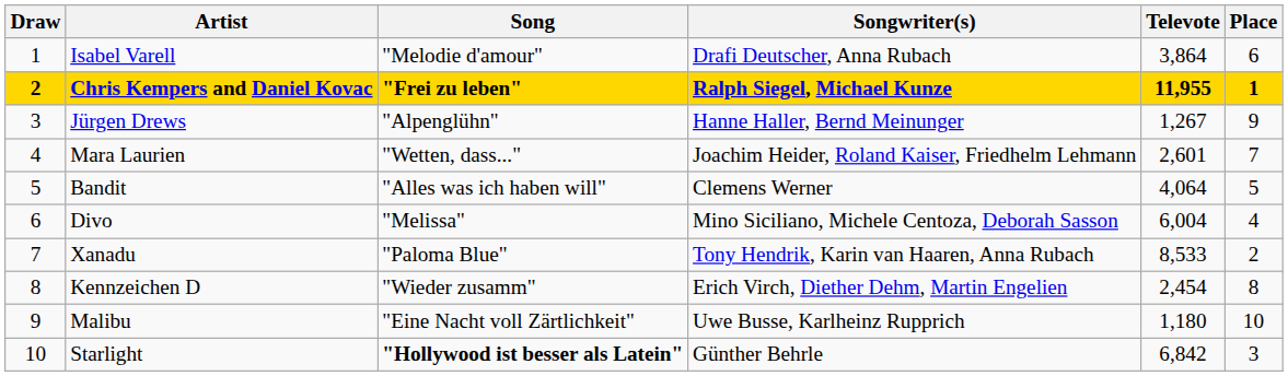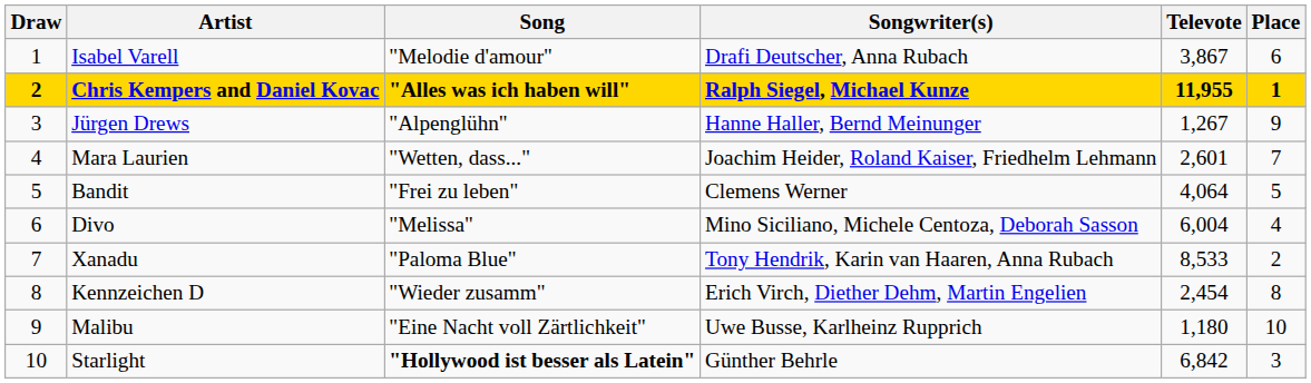 <table class="sortable wikitable" style="margin: 1em auto 1em auto; text-align:center">
 <tr>
 <th>Draw</th>
 <th>Artist</th>
 <th>Song</th>
 <th>Songwriter(s)</th>
 <th>Televote</th>
 <th>Place</th>
 </tr>
 <tr>
 <td>1</td>
 <td align="left"><a href='#'>Isabel Varell</a></td>
 <td align="left">"Melodie d'amour"</td>
 <td align="left"><a href='#'>Drafi Deutscher</a>, Anna Rubach</td>
-<td>3,864</td>
+<td>3,867</td>
 <td>6</td>
 </tr>
 <tr style="font-weight:bold; background:gold;">
 <td>2</td>
 <td align="left"><a href='#'>Chris Kempers</a> and <a href='#'>Daniel Kovac</a></td>
-<td align="left">"Frei zu leben"</td>
+<td align="left">"Alles was ich haben will"</td>
 <td align="left"><a href='#'>Ralph Siegel</a>, <a href='#'>Michael Kunze</a></td>
 <td><strong>11,955</strong></td>
 <td><strong>1</strong></td>
 </tr>
 <tr>
 <td>3</td>
 <td align="left"><a href='#'>Jürgen Drews</a></td>
 <td align="left">"Alpenglühn"</td>
 <td align="left"><a href='#'>Hanne Haller</a>, <a href='#'>Bernd Meinunger</a></td>
 <td>1,267</td>
 <td>9</td>
 </tr>
 <tr>
 <td>4</td>
 <td align="left">Mara Laurien</td>
 <td align="left">"Wetten, dass..."</td>
 <td align="left">Joachim Heider, <a href='#'>Roland Kaiser</a>, Friedhelm Lehmann</td>
 <td>2,601</td>
 <td>7</td>
 </tr>
 <tr>
 <td>5</td>
 <td align="left">Bandit</td>
-<td align="left">"Alles was ich haben will"</td>
+<td align="left">"Frei zu leben"</td>
 <td align="left">Clemens Werner</td>
 <td>4,064</td>
 <td>5</td>
 </tr>
 <tr>
 <td>6</td>
 <td align="left">Divo</td>
 <td align="left">"Melissa"</td>
 <td align="left">Mino Siciliano, Michele Centoza, <a href='#'>Deborah Sasson</a></td>
 <td>6,004</td>
 <td>4</td>
 </tr>
 <tr>
 <td>7</td>
 <td align="left">Xanadu</td>
 <td align="left">"Paloma Blue"</td>
 <td align="left"><a href='#'>Tony Hendrik</a>, Karin van Haaren, Anna Rubach</td>
 <td>8,533</td>
 <td>2</td>
 </tr>
 <tr>
 <td>8</td>
 <td align="left">Kennzeichen D</td>
 <td align="left">"Wieder zusamm"</td>
 <td align="left">Erich Virch, <a href='#'>Diether Dehm</a>, <a href='#'>Martin Engelien</a></td>
 <td>2,454</td>
 <td>8</td>
 </tr>
 <tr>
 <td>9</td>
 <td align="left">Malibu</td>
 <td align="left">"Eine Nacht voll Zärtlichkeit"</td>
 <td align="left">Uwe Busse, Karlheinz Rupprich</td>
 <td>1,180</td>
 <td>10</td>
 </tr>
 <tr>
 <td>10</td>
 <td align="left">Starlight</td>
 <td align="left"><strong>"Hollywood ist besser als Latein"</strong></td>
 <td align="left">Günther Behrle</td>
 <td>6,842</td>
 <td>3</td>
 </tr>
 </table>
